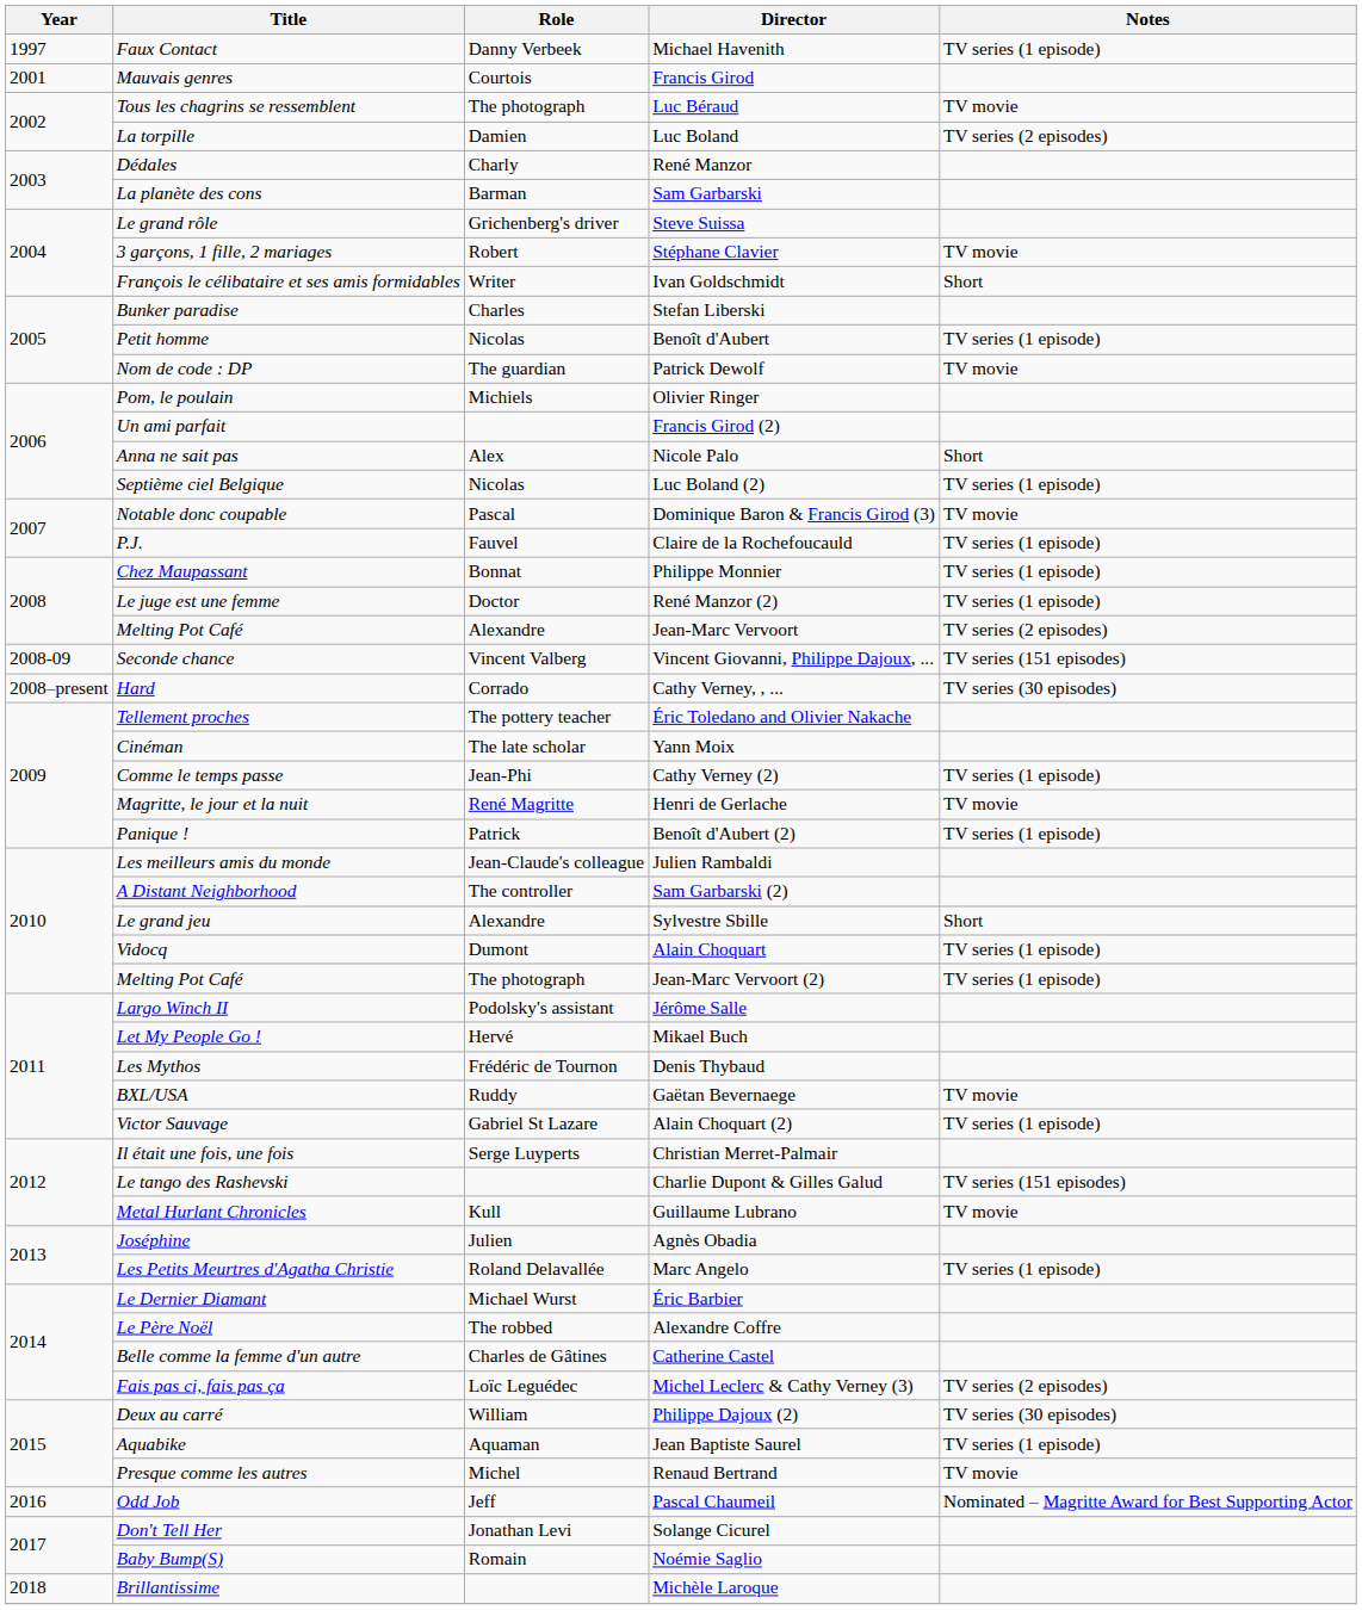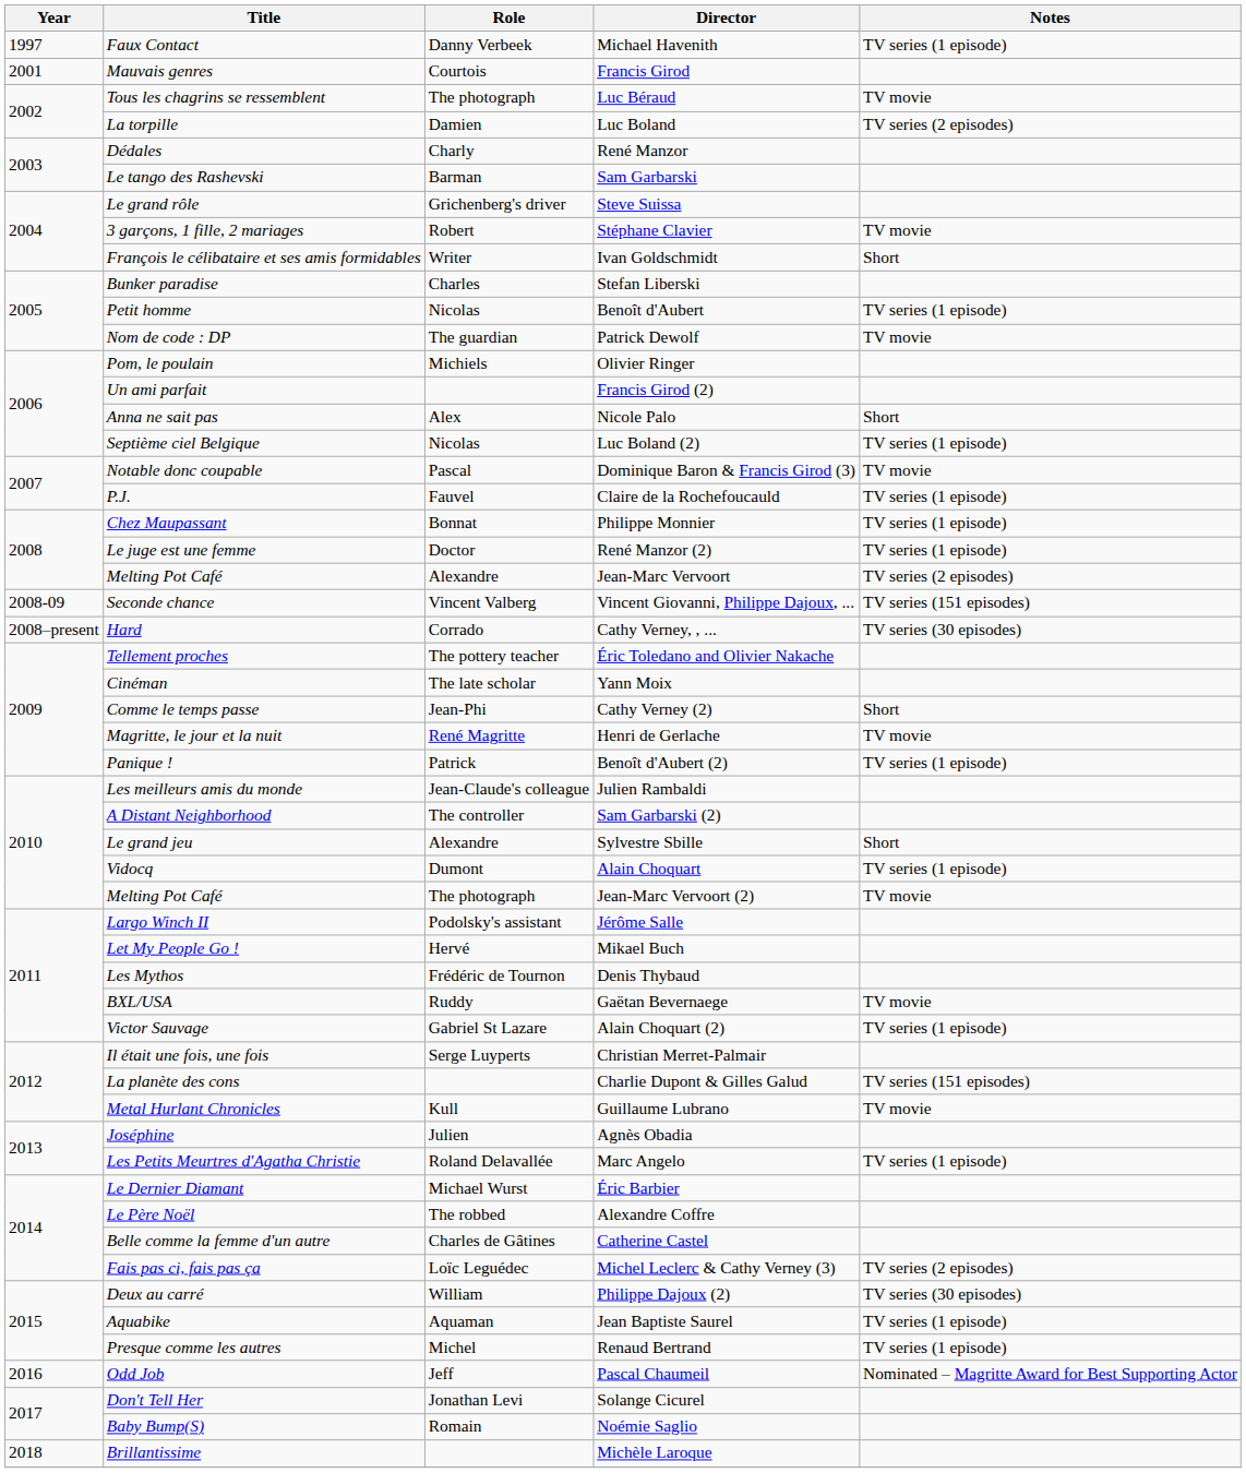 <table class="wikitable sortable">
 <tr>
 <th>Year</th>
 <th>Title</th>
 <th>Role</th>
 <th>Director</th>
 <th class="unsortable">Notes</th>
 </tr>
 <tr>
 <td rowspan=1>1997</td>
 <td><em>Faux Contact</em></td>
 <td>Danny Verbeek</td>
 <td>Michael Havenith</td>
 <td>TV series (1 episode)</td>
 </tr>
 <tr>
 <td rowspan=1>2001</td>
 <td><em>Mauvais genres</em></td>
 <td>Courtois</td>
 <td><a href='#'>Francis Girod</a></td>
 <td></td>
 </tr>
 <tr>
 <td rowspan=2>2002</td>
 <td><em>Tous les chagrins se ressemblent</em></td>
 <td>The photograph</td>
 <td><a href='#'>Luc Béraud</a></td>
 <td>TV movie</td>
 </tr>
 <tr>
 <td><em>La torpille</em></td>
 <td>Damien</td>
 <td>Luc Boland</td>
 <td>TV series (2 episodes)</td>
 </tr>
 <tr>
 <td rowspan=2>2003</td>
 <td><em>Dédales</em></td>
 <td>Charly</td>
 <td>René Manzor</td>
 <td></td>
 </tr>
 <tr>
-<td><em>La planète des cons</em></td>
+<td><em>Le tango des Rashevski</em></td>
 <td>Barman</td>
 <td><a href='#'>Sam Garbarski</a></td>
 <td></td>
 </tr>
 <tr>
 <td rowspan=3>2004</td>
 <td><em>Le grand rôle</em></td>
 <td>Grichenberg's driver</td>
 <td><a href='#'>Steve Suissa</a></td>
 <td></td>
 </tr>
 <tr>
 <td><em>3 garçons, 1 fille, 2 mariages</em></td>
 <td>Robert</td>
 <td><a href='#'>Stéphane Clavier</a></td>
 <td>TV movie</td>
 </tr>
 <tr>
 <td><em>François le célibataire et ses amis formidables</em></td>
 <td>Writer</td>
 <td>Ivan Goldschmidt</td>
 <td>Short</td>
 </tr>
 <tr>
 <td rowspan=3>2005</td>
 <td><em>Bunker paradise</em></td>
 <td>Charles</td>
 <td>Stefan Liberski</td>
 <td></td>
 </tr>
 <tr>
 <td><em>Petit homme</em></td>
 <td>Nicolas</td>
 <td>Benoît d'Aubert</td>
 <td>TV series (1 episode)</td>
 </tr>
 <tr>
 <td><em>Nom de code : DP</em></td>
 <td>The guardian</td>
 <td>Patrick Dewolf</td>
 <td>TV movie</td>
 </tr>
 <tr>
 <td rowspan=4>2006</td>
 <td><em>Pom, le poulain</em></td>
 <td>Michiels</td>
 <td>Olivier Ringer</td>
 <td></td>
 </tr>
 <tr>
 <td><em>Un ami parfait</em></td>
 <td></td>
 <td><a href='#'>Francis Girod</a> (2)</td>
 <td></td>
 </tr>
 <tr>
 <td><em>Anna ne sait pas</em></td>
 <td>Alex</td>
 <td>Nicole Palo</td>
 <td>Short</td>
 </tr>
 <tr>
 <td><em>Septième ciel Belgique</em></td>
 <td>Nicolas</td>
 <td>Luc Boland (2)</td>
 <td>TV series (1 episode)</td>
 </tr>
 <tr>
 <td rowspan=2>2007</td>
 <td><em>Notable donc coupable</em></td>
 <td>Pascal</td>
 <td>Dominique Baron & <a href='#'>Francis Girod</a> (3)</td>
 <td>TV movie</td>
 </tr>
 <tr>
 <td><em>P.J.</em></td>
 <td>Fauvel</td>
 <td>Claire de la Rochefoucauld</td>
 <td>TV series (1 episode)</td>
 </tr>
 <tr>
 <td rowspan=3>2008</td>
 <td><em><a href='#'>Chez Maupassant</a></em></td>
 <td>Bonnat</td>
 <td>Philippe Monnier</td>
 <td>TV series (1 episode)</td>
 </tr>
 <tr>
 <td><em>Le juge est une femme</em></td>
 <td>Doctor</td>
 <td>René Manzor (2)</td>
 <td>TV series (1 episode)</td>
 </tr>
 <tr>
 <td><em>Melting Pot Café</em></td>
 <td>Alexandre</td>
 <td>Jean-Marc Vervoort</td>
 <td>TV series (2 episodes)</td>
 </tr>
 <tr>
 <td rowspan=1>2008-09</td>
 <td><em>Seconde chance</em></td>
 <td>Vincent Valberg</td>
 <td>Vincent Giovanni, <a href='#'>Philippe Dajoux</a>, ...</td>
 <td>TV series (151 episodes)</td>
 </tr>
 <tr>
 <td rowspan=1>2008–present</td>
 <td><em><a href='#'>Hard</a></em></td>
 <td>Corrado</td>
 <td>Cathy Verney, , ...</td>
 <td>TV series (30 episodes)</td>
 </tr>
 <tr>
 <td rowspan=5>2009</td>
 <td><em><a href='#'>Tellement proches</a></em></td>
 <td>The pottery teacher</td>
 <td><a href='#'>Éric Toledano and Olivier Nakache</a></td>
 <td></td>
 </tr>
 <tr>
 <td><em>Cinéman</em></td>
 <td>The late scholar</td>
 <td>Yann Moix</td>
 <td></td>
 </tr>
 <tr>
 <td><em>Comme le temps passe</em></td>
 <td>Jean-Phi</td>
 <td>Cathy Verney (2)</td>
-<td>TV series (1 episode)</td>
+<td>Short</td>
 </tr>
 <tr>
 <td><em>Magritte, le jour et la nuit</em></td>
 <td><a href='#'>René Magritte</a></td>
 <td>Henri de Gerlache</td>
 <td>TV movie</td>
 </tr>
 <tr>
 <td><em>Panique !</em></td>
 <td>Patrick</td>
 <td>Benoît d'Aubert (2)</td>
 <td>TV series (1 episode)</td>
 </tr>
 <tr>
 <td rowspan=5>2010</td>
 <td><em>Les meilleurs amis du monde</em></td>
 <td>Jean-Claude's colleague</td>
 <td>Julien Rambaldi</td>
 <td></td>
 </tr>
 <tr>
 <td><em><a href='#'>A Distant Neighborhood</a></em></td>
 <td>The controller</td>
 <td><a href='#'>Sam Garbarski</a> (2)</td>
 <td></td>
 </tr>
 <tr>
 <td><em>Le grand jeu</em></td>
 <td>Alexandre</td>
 <td>Sylvestre Sbille</td>
 <td>Short</td>
 </tr>
 <tr>
 <td><em>Vidocq</em></td>
 <td>Dumont</td>
 <td><a href='#'>Alain Choquart</a></td>
 <td>TV series (1 episode)</td>
 </tr>
 <tr>
 <td><em>Melting Pot Café</em></td>
 <td>The photograph</td>
 <td>Jean-Marc Vervoort (2)</td>
-<td>TV series (1 episode)</td>
+<td>TV movie</td>
 </tr>
 <tr>
 <td rowspan=5>2011</td>
 <td><em><a href='#'>Largo Winch II</a></em></td>
 <td>Podolsky's assistant</td>
 <td><a href='#'>Jérôme Salle</a></td>
 <td></td>
 </tr>
 <tr>
 <td><em><a href='#'>Let My People Go !</a></em></td>
 <td>Hervé</td>
 <td>Mikael Buch</td>
 <td></td>
 </tr>
 <tr>
 <td><em>Les Mythos</em></td>
 <td>Frédéric de Tournon</td>
 <td>Denis Thybaud</td>
 <td></td>
 </tr>
 <tr>
 <td><em>BXL/USA</em></td>
 <td>Ruddy</td>
 <td>Gaëtan Bevernaege</td>
 <td>TV movie</td>
 </tr>
 <tr>
 <td><em>Victor Sauvage</em></td>
 <td>Gabriel St Lazare</td>
 <td>Alain Choquart (2)</td>
 <td>TV series (1 episode)</td>
 </tr>
 <tr>
 <td rowspan=3>2012</td>
 <td><em>Il était une fois, une fois</em></td>
 <td>Serge Luyperts</td>
 <td>Christian Merret-Palmair</td>
 <td></td>
 </tr>
 <tr>
-<td><em>Le tango des Rashevski</em></td>
+<td><em>La planète des cons</em></td>
 <td></td>
 <td>Charlie Dupont & Gilles Galud</td>
 <td>TV series (151 episodes)</td>
 </tr>
 <tr>
 <td><em><a href='#'>Metal Hurlant Chronicles</a></em></td>
 <td>Kull</td>
 <td>Guillaume Lubrano</td>
 <td>TV movie</td>
 </tr>
 <tr>
 <td rowspan=2>2013</td>
 <td><em><a href='#'>Joséphine</a></em></td>
 <td>Julien</td>
 <td>Agnès Obadia</td>
 <td></td>
 </tr>
 <tr>
 <td><em><a href='#'>Les Petits Meurtres d'Agatha Christie</a></em></td>
 <td>Roland Delavallée</td>
 <td>Marc Angelo</td>
 <td>TV series (1 episode)</td>
 </tr>
 <tr>
 <td rowspan=4>2014</td>
 <td><em><a href='#'>Le Dernier Diamant</a></em></td>
 <td>Michael Wurst</td>
 <td><a href='#'>Éric Barbier</a></td>
 <td></td>
 </tr>
 <tr>
 <td><em><a href='#'>Le Père Noël</a></em></td>
 <td>The robbed</td>
 <td>Alexandre Coffre</td>
 <td></td>
 </tr>
 <tr>
 <td><em>Belle comme la femme d'un autre</em></td>
 <td>Charles de Gâtines</td>
 <td><a href='#'>Catherine Castel</a></td>
 <td></td>
 </tr>
 <tr>
 <td><em><a href='#'>Fais pas ci, fais pas ça</a></em></td>
 <td>Loïc Leguédec</td>
 <td><a href='#'>Michel Leclerc</a> & Cathy Verney (3)</td>
 <td>TV series (2 episodes)</td>
 </tr>
 <tr>
 <td rowspan=3>2015</td>
 <td><em>Deux au carré</em></td>
 <td>William</td>
 <td><a href='#'>Philippe Dajoux</a> (2)</td>
 <td>TV series (30 episodes)</td>
 </tr>
 <tr>
 <td><em>Aquabike</em></td>
 <td>Aquaman</td>
 <td>Jean Baptiste Saurel</td>
 <td>TV series (1 episode)</td>
 </tr>
 <tr>
 <td><em>Presque comme les autres</em></td>
 <td>Michel</td>
 <td>Renaud Bertrand</td>
-<td>TV movie</td>
+<td>TV series (1 episode)</td>
 </tr>
 <tr>
 <td>2016</td>
 <td><em><a href='#'>Odd Job</a></em></td>
 <td>Jeff</td>
 <td><a href='#'>Pascal Chaumeil</a></td>
 <td>Nominated – <a href='#'>Magritte Award for Best Supporting Actor</a></td>
 </tr>
 <tr>
 <td rowspan=2>2017</td>
 <td><em><a href='#'>Don't Tell Her</a></em></td>
 <td>Jonathan Levi</td>
 <td>Solange Cicurel</td>
 <td></td>
 </tr>
 <tr>
 <td><em><a href='#'>Baby Bump(S)</a></em></td>
 <td>Romain</td>
 <td><a href='#'>Noémie Saglio</a></td>
 <td></td>
 </tr>
 <tr>
 <td rowspan=1>2018</td>
 <td><em><a href='#'>Brillantissime</a></em></td>
 <td></td>
 <td><a href='#'>Michèle Laroque</a></td>
 <td></td>
 </tr>
 <tr>
 </tr>
 </table>
